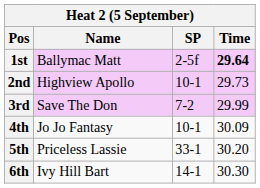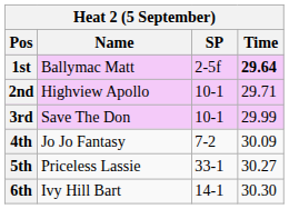 <table class="wikitable">
 <tr>
 <th colspan="6">Heat 2 (5 September)</th>
 </tr>
 <tr>
 <th width=20>Pos</th>
 <th width=150>Name</th>
 <th width=40>SP</th>
 <th width=40>Time</th>
 </tr>
 <tr style="background: #f4caf9;">
 <th>1st</th>
 <td>Ballymac Matt</td>
 <td>2-5f</td>
 <td><strong>29.64</strong></td>
 </tr>
 <tr style="background: #f4caf9;">
 <th>2nd</th>
 <td>Highview Apollo</td>
 <td>10-1</td>
-<td>29.73</td>
+<td>29.71</td>
 </tr>
 <tr style="background: #f4caf9;">
 <th>3rd</th>
 <td>Save The Don</td>
-<td>7-2</td>
+<td>10-1</td>
 <td>29.99</td>
 </tr>
 <tr>
 <th>4th</th>
 <td>Jo Jo Fantasy</td>
-<td>10-1</td>
+<td>7-2</td>
 <td>30.09</td>
 </tr>
 <tr>
 <th>5th</th>
 <td>Priceless Lassie</td>
 <td>33-1</td>
-<td>30.20</td>
+<td>30.27</td>
 </tr>
 <tr>
 <th>6th</th>
 <td>Ivy Hill Bart</td>
 <td>14-1</td>
 <td>30.30</td>
 </tr>
 </table>
